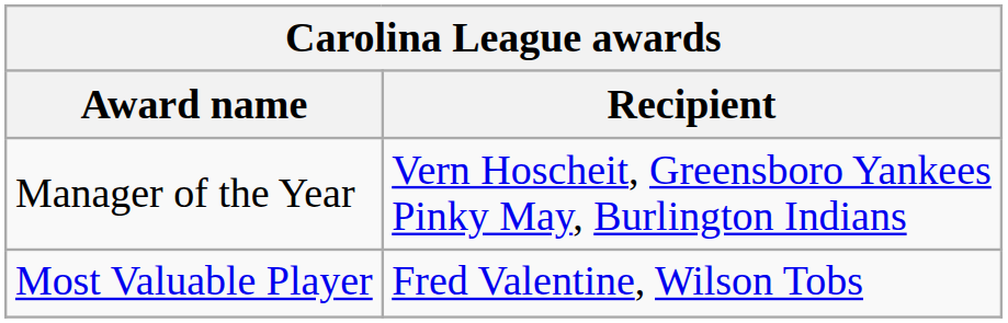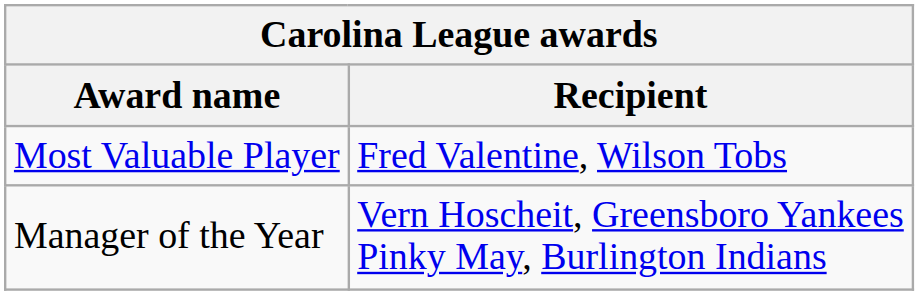 <table class="wikitable">
 <tr>
 <th colspan="2">Carolina League awards</th>
 </tr>
 <tr>
 <th>Award name</th>
 <th>Recipient</th>
 </tr>
 <tr>
+<td><a href='#'>Most Valuable Player</a></td>
+<td><a href='#'>Fred Valentine</a>, <a href='#'>Wilson Tobs</a></td>
+</tr>
+<tr>
 <td>Manager of the Year</td>
 <td><a href='#'>Vern Hoscheit</a>, <a href='#'>Greensboro Yankees</a> <br> <a href='#'>Pinky May</a>, <a href='#'>Burlington Indians</a></td>
 </tr>
-<tr>
-<td><a href='#'>Most Valuable Player</a></td>
-<td><a href='#'>Fred Valentine</a>, <a href='#'>Wilson Tobs</a></td>
-</tr>
 </table>
